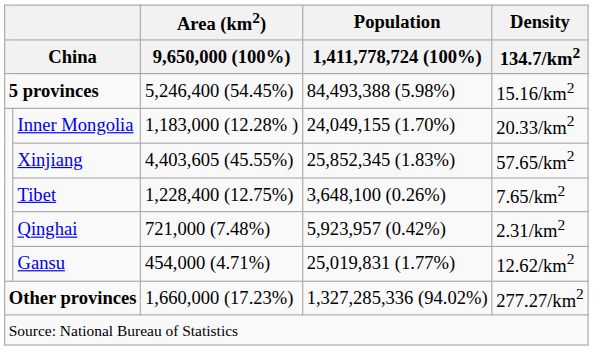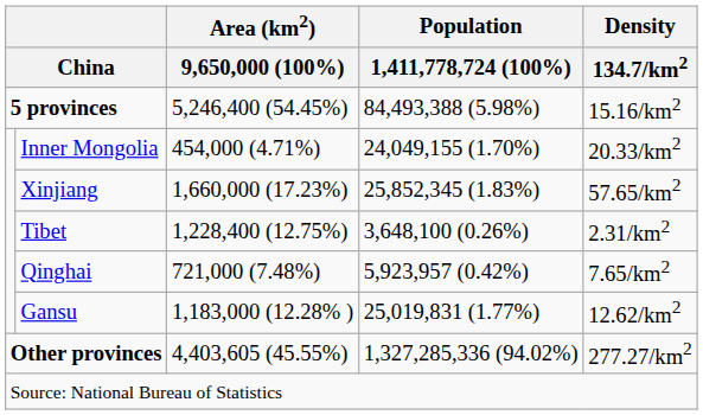 <table class="wikitable sortable" style="text-align:top; float:right">
 <tr>
 <th colspan="2"></th>
 <th>Area (km<sup>2</sup>)</th>
 <th>Population</th>
 <th>Density</th>
 </tr>
 <tr>
 <th colspan="2">China</th>
 <th>9,650,000 (100%)</th>
 <th>1,411,778,724 (100%)</th>
 <th>134.7/km<sup>2</sup></th>
 </tr>
 <tr>
 <td colspan="2"><strong>5 provinces</strong></td>
 <td>5,246,400 (54.45%)</td>
 <td>84,493,388 (5.98%)</td>
 <td>15.16/km<sup>2</sup></td>
 </tr>
 <tr>
 <td rowspan="5"></td>
 <td><a href='#'>Inner Mongolia</a></td>
-<td>1,183,000 (12.28% )</td>
+<td>454,000 (4.71%)</td>
 <td>24,049,155 (1.70%)</td>
 <td>20.33/km<sup>2</sup></td>
 </tr>
 <tr>
 <td><a href='#'>Xinjiang</a></td>
-<td>4,403,605 (45.55%)</td>
+<td>1,660,000 (17.23%)</td>
 <td>25,852,345 (1.83%)</td>
 <td>57.65/km<sup>2</sup></td>
 </tr>
 <tr>
 <td><a href='#'>Tibet</a></td>
 <td>1,228,400 (12.75%)</td>
 <td>3,648,100 (0.26%)</td>
-<td>7.65/km<sup>2</sup></td>
+<td>2.31/km<sup>2</sup></td>
 </tr>
 <tr>
 <td><a href='#'>Qinghai</a></td>
 <td>721,000 (7.48%)</td>
 <td>5,923,957 (0.42%)</td>
-<td>2.31/km<sup>2</sup></td>
+<td>7.65/km<sup>2</sup></td>
 </tr>
 <tr>
 <td><a href='#'>Gansu</a></td>
-<td>454,000 (4.71%)</td>
+<td>1,183,000 (12.28% )</td>
 <td>25,019,831 (1.77%)</td>
 <td>12.62/km<sup>2</sup></td>
 </tr>
 <tr>
 <td colspan="2"><strong>Other provinces</strong></td>
-<td>1,660,000 (17.23%)</td>
+<td>4,403,605 (45.55%)</td>
 <td>1,327,285,336 (94.02%)</td>
 <td>277.27/km<sup>2</sup></td>
 </tr>
 <tr>
 <td colspan="5"><small>Source: National Bureau of Statistics</small></td>
 </tr>
 </table>
